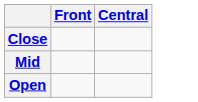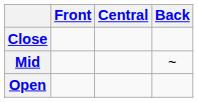 <table class="wikitable" style="text-align:center">
 <tr>
 <th></th>
 <th><a href='#'>Front</a></th>
 <th><a href='#'>Central</a></th>
+<th><a href='#'>Back</a></th>
 </tr>
 <tr>
 <th><a href='#'>Close</a></th>
+<td></td>
 <td></td>
 <td></td>
 </tr>
 <tr>
 <th><a href='#'>Mid</a></th>
 <td></td>
 <td></td>
+<td>~</td>
 </tr>
 <tr>
 <th><a href='#'>Open</a></th>
 <td></td>
 <td></td>
+<td></td>
 </tr>
 </table>
